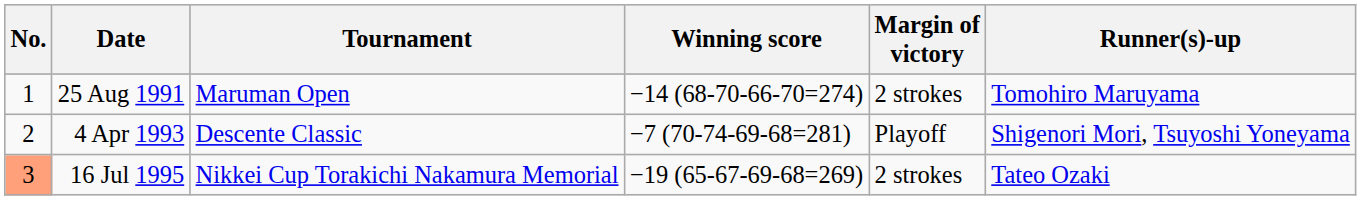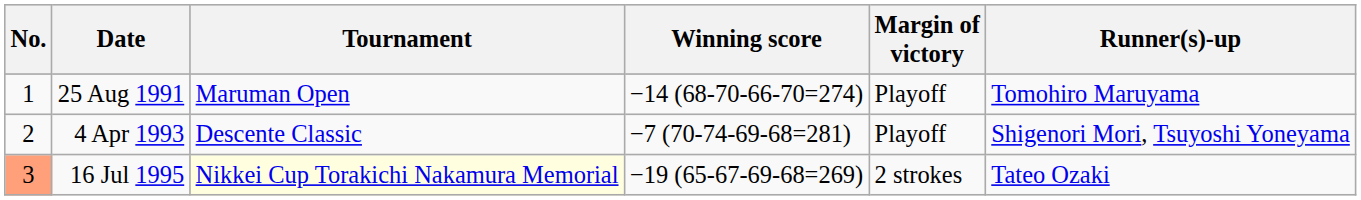 <table class="wikitable" style="font-size:95%;">
 <tr>
 <th>No.</th>
 <th>Date</th>
 <th>Tournament</th>
 <th>Winning score</th>
 <th>Margin of<br>victory</th>
 <th>Runner(s)-up</th>
 </tr>
 <tr>
 <td align=center>1</td>
 <td align=right>25 Aug <a href='#'>1991</a></td>
 <td><a href='#'>Maruman Open</a></td>
 <td>−14 (68-70-66-70=274)</td>
-<td>2 strokes</td>
+<td>Playoff</td>
 <td> <a href='#'>Tomohiro Maruyama</a></td>
 </tr>
 <tr>
 <td align=center>2</td>
 <td align=right>4 Apr <a href='#'>1993</a></td>
 <td><a href='#'>Descente Classic</a></td>
 <td>−7 (70-74-69-68=281)</td>
 <td>Playoff</td>
 <td> <a href='#'>Shigenori Mori</a>,  <a href='#'>Tsuyoshi Yoneyama</a></td>
 </tr>
 <tr>
 <td align=center style="background: lightsalmon;">3</td>
 <td align=right>16 Jul <a href='#'>1995</a></td>
-<td><a href='#'>Nikkei Cup Torakichi Nakamura Memorial</a></td>
+<td style="background: lightyellow;"><a href='#'>Nikkei Cup Torakichi Nakamura Memorial</a></td>
 <td>−19 (65-67-69-68=269)</td>
 <td>2 strokes</td>
 <td> <a href='#'>Tateo Ozaki</a></td>
 </tr>
 </table>
